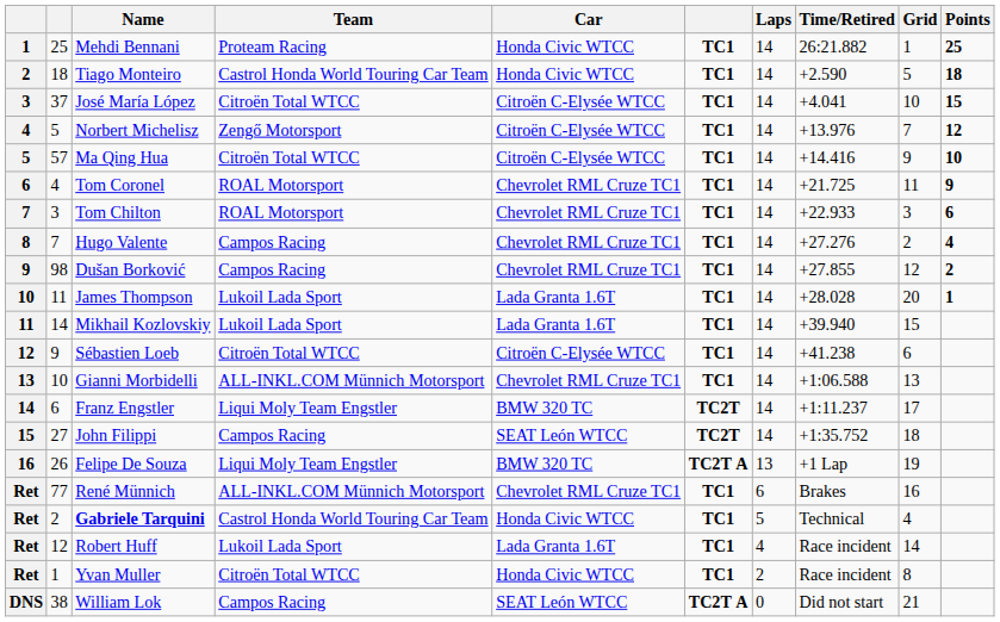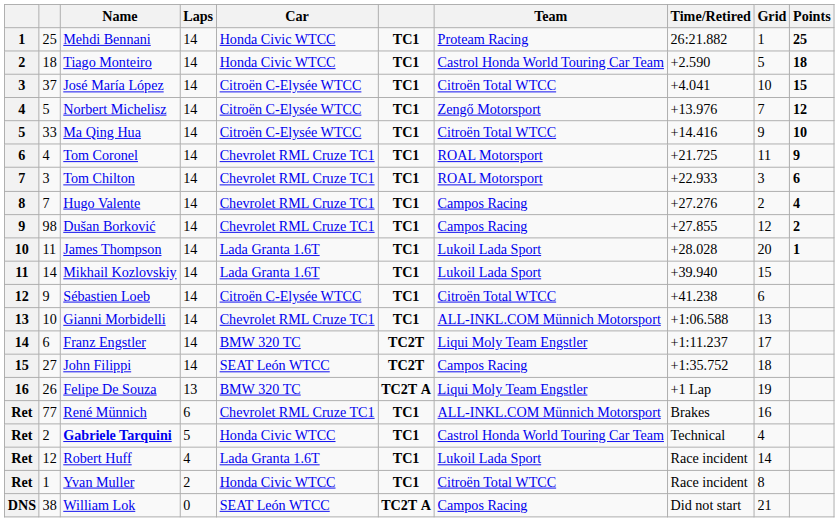 <table class="wikitable sortable" style="font-size: 95%;">
 <tr>
 <th></th>
 <th></th>
 <th>Name</th>
-<th>Team</th>
+<th>Laps</th>
 <th>Car</th>
 <th></th>
-<th>Laps</th>
+<th>Team</th>
 <th>Time/Retired</th>
 <th>Grid</th>
 <th>Points</th>
 </tr>
 <tr>
 <th>1</th>
 <td>25</td>
 <td> <a href='#'>Mehdi Bennani</a></td>
-<td><a href='#'>Proteam Racing</a></td>
+<td>14</td>
 <td><a href='#'>Honda Civic WTCC</a></td>
 <td align=center><strong><span>TC1</span></strong></td>
-<td>14</td>
+<td><a href='#'>Proteam Racing</a></td>
 <td>26:21.882</td>
 <td>1</td>
 <td><strong>25</strong></td>
 </tr>
 <tr>
 <th>2</th>
 <td>18</td>
 <td> <a href='#'>Tiago Monteiro</a></td>
-<td><a href='#'>Castrol Honda World Touring Car Team</a></td>
+<td>14</td>
 <td><a href='#'>Honda Civic WTCC</a></td>
 <td align=center><strong><span>TC1</span></strong></td>
-<td>14</td>
+<td><a href='#'>Castrol Honda World Touring Car Team</a></td>
 <td>+2.590</td>
 <td>5</td>
 <td><strong>18</strong></td>
 </tr>
 <tr>
 <th>3</th>
 <td>37</td>
 <td> <a href='#'>José María López</a></td>
-<td><a href='#'>Citroën Total WTCC</a></td>
+<td>14</td>
 <td><a href='#'>Citroën C-Elysée WTCC</a></td>
 <td align=center><strong><span>TC1</span></strong></td>
-<td>14</td>
+<td><a href='#'>Citroën Total WTCC</a></td>
 <td>+4.041</td>
 <td>10</td>
 <td><strong>15</strong></td>
 </tr>
 <tr>
 <th>4</th>
 <td>5</td>
 <td> <a href='#'>Norbert Michelisz</a></td>
-<td><a href='#'>Zengő Motorsport</a></td>
+<td>14</td>
 <td><a href='#'>Citroën C-Elysée WTCC</a></td>
 <td align=center><strong><span>TC1</span></strong></td>
-<td>14</td>
+<td><a href='#'>Zengő Motorsport</a></td>
 <td>+13.976</td>
 <td>7</td>
 <td><strong>12</strong></td>
 </tr>
 <tr>
 <th>5</th>
-<td>57</td>
+<td>33</td>
 <td> <a href='#'>Ma Qing Hua</a></td>
-<td><a href='#'>Citroën Total WTCC</a></td>
+<td>14</td>
 <td><a href='#'>Citroën C-Elysée WTCC</a></td>
 <td align=center><strong><span>TC1</span></strong></td>
-<td>14</td>
+<td><a href='#'>Citroën Total WTCC</a></td>
 <td>+14.416</td>
 <td>9</td>
 <td><strong>10</strong></td>
 </tr>
 <tr>
 <th>6</th>
 <td>4</td>
 <td> <a href='#'>Tom Coronel</a></td>
-<td><a href='#'>ROAL Motorsport</a></td>
+<td>14</td>
 <td><a href='#'>Chevrolet RML Cruze TC1</a></td>
 <td align=center><strong><span>TC1</span></strong></td>
-<td>14</td>
+<td><a href='#'>ROAL Motorsport</a></td>
 <td>+21.725</td>
 <td>11</td>
 <td><strong>9</strong></td>
 </tr>
 <tr>
 <th>7</th>
 <td>3</td>
 <td> <a href='#'>Tom Chilton</a></td>
-<td><a href='#'>ROAL Motorsport</a></td>
+<td>14</td>
 <td><a href='#'>Chevrolet RML Cruze TC1</a></td>
 <td align=center><strong><span>TC1</span></strong></td>
-<td>14</td>
+<td><a href='#'>ROAL Motorsport</a></td>
 <td>+22.933</td>
 <td>3</td>
 <td><strong>6</strong></td>
 </tr>
 <tr>
 <th>8</th>
 <td>7</td>
 <td> <a href='#'>Hugo Valente</a></td>
-<td><a href='#'>Campos Racing</a></td>
+<td>14</td>
 <td><a href='#'>Chevrolet RML Cruze TC1</a></td>
 <td align=center><strong><span>TC1</span></strong></td>
-<td>14</td>
+<td><a href='#'>Campos Racing</a></td>
 <td>+27.276</td>
 <td>2</td>
 <td><strong>4</strong></td>
 </tr>
 <tr>
 <th>9</th>
 <td>98</td>
 <td> <a href='#'>Dušan Borković</a></td>
-<td><a href='#'>Campos Racing</a></td>
+<td>14</td>
 <td><a href='#'>Chevrolet RML Cruze TC1</a></td>
 <td align=center><strong><span>TC1</span></strong></td>
-<td>14</td>
+<td><a href='#'>Campos Racing</a></td>
 <td>+27.855</td>
 <td>12</td>
 <td><strong>2</strong></td>
 </tr>
 <tr>
 <th>10</th>
 <td>11</td>
 <td> <a href='#'>James Thompson</a></td>
-<td><a href='#'>Lukoil Lada Sport</a></td>
+<td>14</td>
 <td><a href='#'>Lada Granta 1.6T</a></td>
 <td align=center><strong><span>TC1</span></strong></td>
-<td>14</td>
+<td><a href='#'>Lukoil Lada Sport</a></td>
 <td>+28.028</td>
 <td>20</td>
 <td><strong>1</strong></td>
 </tr>
 <tr>
 <th>11</th>
 <td>14</td>
 <td> <a href='#'>Mikhail Kozlovskiy</a></td>
-<td><a href='#'>Lukoil Lada Sport</a></td>
+<td>14</td>
 <td><a href='#'>Lada Granta 1.6T</a></td>
 <td align=center><strong><span>TC1</span></strong></td>
-<td>14</td>
+<td><a href='#'>Lukoil Lada Sport</a></td>
 <td>+39.940</td>
 <td>15</td>
 <td></td>
 </tr>
 <tr>
 <th>12</th>
 <td>9</td>
 <td> <a href='#'>Sébastien Loeb</a></td>
-<td><a href='#'>Citroën Total WTCC</a></td>
+<td>14</td>
 <td><a href='#'>Citroën C-Elysée WTCC</a></td>
 <td align=center><strong><span>TC1</span></strong></td>
-<td>14</td>
+<td><a href='#'>Citroën Total WTCC</a></td>
 <td>+41.238</td>
 <td>6</td>
 <td></td>
 </tr>
 <tr>
 <th>13</th>
 <td>10</td>
 <td> <a href='#'>Gianni Morbidelli</a></td>
-<td><a href='#'>ALL-INKL.COM Münnich Motorsport</a></td>
+<td>14</td>
 <td><a href='#'>Chevrolet RML Cruze TC1</a></td>
 <td align=center><strong><span>TC1</span></strong></td>
-<td>14</td>
+<td><a href='#'>ALL-INKL.COM Münnich Motorsport</a></td>
 <td>+1:06.588</td>
 <td>13</td>
 <td></td>
 </tr>
 <tr>
 <th>14</th>
 <td>6</td>
 <td> <a href='#'>Franz Engstler</a></td>
-<td><a href='#'>Liqui Moly Team Engstler</a></td>
+<td>14</td>
 <td><a href='#'>BMW 320 TC</a></td>
 <td align=center><strong><span>TC2T</span></strong></td>
-<td>14</td>
+<td><a href='#'>Liqui Moly Team Engstler</a></td>
 <td>+1:11.237</td>
 <td>17</td>
 <td></td>
 </tr>
 <tr>
 <th>15</th>
 <td>27</td>
 <td> <a href='#'>John Filippi</a></td>
-<td><a href='#'>Campos Racing</a></td>
+<td>14</td>
 <td><a href='#'>SEAT León WTCC</a></td>
 <td align=center><strong><span>TC2T</span></strong></td>
-<td>14</td>
+<td><a href='#'>Campos Racing</a></td>
 <td>+1:35.752</td>
 <td>18</td>
 <td></td>
 </tr>
 <tr>
 <th>16</th>
 <td>26</td>
 <td> <a href='#'>Felipe De Souza</a></td>
-<td><a href='#'>Liqui Moly Team Engstler</a></td>
+<td>13</td>
 <td><a href='#'>BMW 320 TC</a></td>
 <td align=center><strong><span>TC2T</span></strong> <strong><span>A</span></strong></td>
-<td>13</td>
+<td><a href='#'>Liqui Moly Team Engstler</a></td>
 <td>+1 Lap</td>
 <td>19</td>
 <td></td>
 </tr>
 <tr>
 <th>Ret</th>
 <td>77</td>
 <td> <a href='#'>René Münnich</a></td>
-<td><a href='#'>ALL-INKL.COM Münnich Motorsport</a></td>
+<td>6</td>
 <td><a href='#'>Chevrolet RML Cruze TC1</a></td>
 <td align=center><strong><span>TC1</span></strong></td>
-<td>6</td>
+<td><a href='#'>ALL-INKL.COM Münnich Motorsport</a></td>
 <td>Brakes</td>
 <td>16</td>
 <td></td>
 </tr>
 <tr>
 <th>Ret</th>
 <td>2</td>
 <td> <strong><a href='#'>Gabriele Tarquini</a></strong></td>
-<td><a href='#'>Castrol Honda World Touring Car Team</a></td>
+<td>5</td>
 <td><a href='#'>Honda Civic WTCC</a></td>
 <td align=center><strong><span>TC1</span></strong></td>
-<td>5</td>
+<td><a href='#'>Castrol Honda World Touring Car Team</a></td>
 <td>Technical</td>
 <td>4</td>
 <td></td>
 </tr>
 <tr>
 <th>Ret</th>
 <td>12</td>
 <td> <a href='#'>Robert Huff</a></td>
-<td><a href='#'>Lukoil Lada Sport</a></td>
+<td>4</td>
 <td><a href='#'>Lada Granta 1.6T</a></td>
 <td align=center><strong><span>TC1</span></strong></td>
-<td>4</td>
+<td><a href='#'>Lukoil Lada Sport</a></td>
 <td>Race incident</td>
 <td>14</td>
 <td></td>
 </tr>
 <tr>
 <th>Ret</th>
 <td>1</td>
 <td> <a href='#'>Yvan Muller</a></td>
-<td><a href='#'>Citroën Total WTCC</a></td>
+<td>2</td>
 <td><a href='#'>Honda Civic WTCC</a></td>
 <td align=center><strong><span>TC1</span></strong></td>
-<td>2</td>
+<td><a href='#'>Citroën Total WTCC</a></td>
 <td>Race incident</td>
 <td>8</td>
 <td></td>
 </tr>
 <tr>
 <th>DNS</th>
 <td>38</td>
 <td> <a href='#'>William Lok</a></td>
-<td><a href='#'>Campos Racing</a></td>
+<td>0</td>
 <td><a href='#'>SEAT León WTCC</a></td>
 <td align=center><strong><span>TC2T</span></strong> <strong><span>A</span></strong></td>
-<td>0</td>
+<td><a href='#'>Campos Racing</a></td>
 <td>Did not start</td>
 <td>21</td>
 <td></td>
 </tr>
 </table>
